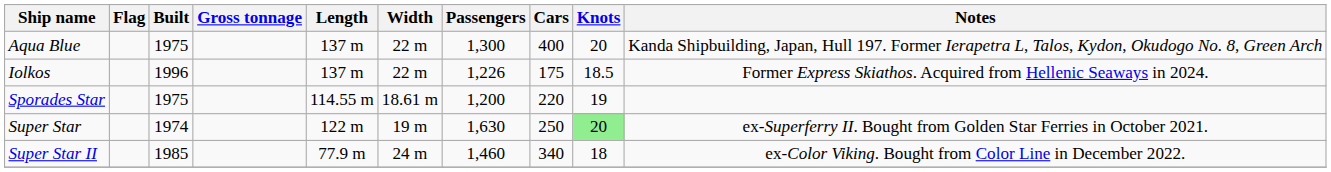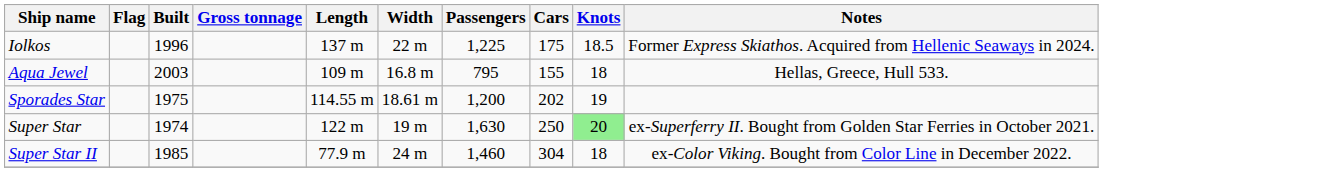 <table class="wikitable sortable">
 <tr>
 <th>Ship name</th>
 <th>Flag</th>
 <th>Built</th>
 <th><a href='#'>Gross tonnage</a></th>
 <th>Length</th>
 <th>Width</th>
 <th>Passengers</th>
 <th>Cars</th>
 <th><a href='#'>Knots</a></th>
 <th>Notes</th>
 </tr>
 <tr>
-<td><em>Aqua Blue</em></td>
-<td></td>
-<td align="Center">1975</td>
-<td align="Center"></td>
-<td align="Center">137 m</td>
-<td align="Center">22 m</td>
-<td align="Center">1,300</td>
-<td align="Center">400</td>
-<td align="Center">20</td>
-<td align="Center">Kanda Shipbuilding, Japan, Hull 197. Former <em>Ierapetra L</em>, <em>Talos</em>, <em>Kydon</em>, <em>Okudogo No. 8</em>, <em>Green Arch</em></td>
-</tr>
-<tr>
 <td><em>Iolkos</em></td>
 <td></td>
 <td align="Center">1996</td>
 <td align="Center"></td>
 <td align="Center">137 m</td>
 <td align="Center">22 m</td>
-<td align="Center">1,226</td>
+<td align="Center">1,225</td>
 <td align="Center">175</td>
 <td align="Center">18.5</td>
 <td align="Center">Former <em>Express Skiathos</em>. Acquired from <a href='#'>Hellenic Seaways</a> in 2024.</td>
+</tr>
+<tr>
+<td><a href='#'><em>Aqua Jewel</em></a></td>
+<td></td>
+<td align="Center">2003</td>
+<td align="Center"></td>
+<td align="Center">109 m</td>
+<td align="Center">16.8 m</td>
+<td align="Center">795</td>
+<td align="Center">155</td>
+<td align="Center">18</td>
+<td align="Center">Hellas, Greece, Hull 533.</td>
 </tr>
 <tr>
 <td><a href='#'><em>Sporades Star</em></a></td>
 <td></td>
 <td align="Center">1975</td>
 <td align="Center"></td>
 <td align="Center">114.55 m</td>
 <td align="Center">18.61 m</td>
 <td align="Center">1,200</td>
-<td align="Center">220</td>
+<td align="Center">202</td>
 <td align="Center">19</td>
 <td align="Center"></td>
 </tr>
 <tr>
 <td><em>Super Star</em></td>
 <td></td>
 <td align="Center">1974</td>
 <td align="Center"></td>
 <td align="Center">122 m</td>
 <td align="Center">19 m</td>
 <td align="Center">1,630</td>
 <td align="Center">250</td>
 <td align="Center" style="background: lightgreen;">20</td>
 <td align="Center">ex-<em>Superferry II</em>. Bought from Golden Star Ferries in October 2021.</td>
 </tr>
 <tr>
 <td><a href='#'><em>Super Star II</em></a></td>
 <td></td>
 <td align="Center">1985</td>
 <td align="Center"></td>
 <td align="Center">77.9 m</td>
 <td align="Center">24 m</td>
 <td align="Center">1,460</td>
-<td align="Center">340</td>
+<td align="Center">304</td>
 <td align="Center">18</td>
 <td align="Center">ex-<em>Color Viking</em>. Bought from <a href='#'>Color Line</a> in December 2022.</td>
 </tr>
 <tr>
 </tr>
 </table>
